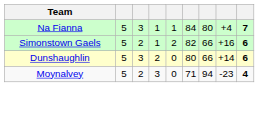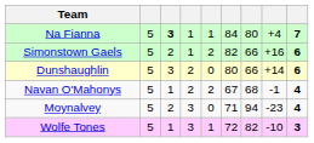 <table class="wikitable" style="text-align:center">
 <tr>
 <th style="width:175px;">Team</th>
 <th width="20"></th>
 <th width="20"></th>
 <th width="20"></th>
 <th width="20"></th>
 <th width="20"></th>
 <th width="20"></th>
 <th width="20"></th>
 <th width="20"></th>
 </tr>
 <tr style="background:#cfc;">
 <td><a href='#'>Na Fianna</a></td>
 <td>5</td>
-<td>3</td>
+<td><strong>3</strong></td>
 <td>1</td>
 <td>1</td>
 <td>84</td>
 <td>80</td>
 <td>+4</td>
 <td><strong>7</strong></td>
 </tr>
 <tr style="background:#cfc;">
 <td><a href='#'>Simonstown Gaels</a></td>
 <td>5</td>
 <td>2</td>
 <td>1</td>
 <td>2</td>
 <td>82</td>
 <td>66</td>
 <td>+16</td>
 <td><strong>6</strong></td>
 </tr>
 <tr style="background:#ffffcc;">
 <td><a href='#'>Dunshaughlin</a></td>
 <td>5</td>
 <td>3</td>
 <td>2</td>
 <td>0</td>
 <td>80</td>
 <td>66</td>
 <td>+14</td>
 <td><strong>6</strong></td>
 </tr>
 <tr>
+<td><a href='#'>Navan O'Mahonys</a></td>
+<td>5</td>
+<td>1</td>
+<td>2</td>
+<td>2</td>
+<td>67</td>
+<td>68</td>
+<td>-1</td>
+<td><strong>4</strong></td>
+</tr>
+<tr>
 <td><a href='#'>Moynalvey</a></td>
 <td>5</td>
 <td>2</td>
 <td>3</td>
 <td>0</td>
 <td>71</td>
 <td>94</td>
 <td>-23</td>
 <td><strong>4</strong></td>
 </tr>
+<tr style="background:#fcf;">
+<td><a href='#'>Wolfe Tones</a></td>
+<td>5</td>
+<td>1</td>
+<td>3</td>
+<td>1</td>
+<td>72</td>
+<td>82</td>
+<td>-10</td>
+<td><strong>3</strong></td>
+</tr>
 </table>
